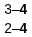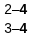 <table style="text-align:center">
 <tr>
 <th width=223></th>
 <th width=100></th>
 <th width=223></th>
 </tr>
 <tr>
 <td align=right></td>
-<td>3–<strong>4</strong></td>
+<td>2–<strong>4</strong></td>
 <td align=left><strong></strong></td>
 </tr>
 <tr>
 <td align=right></td>
-<td>2–<strong>4</strong></td>
+<td>3–<strong>4</strong></td>
 <td align=left><strong></strong></td>
 </tr>
 </table>
